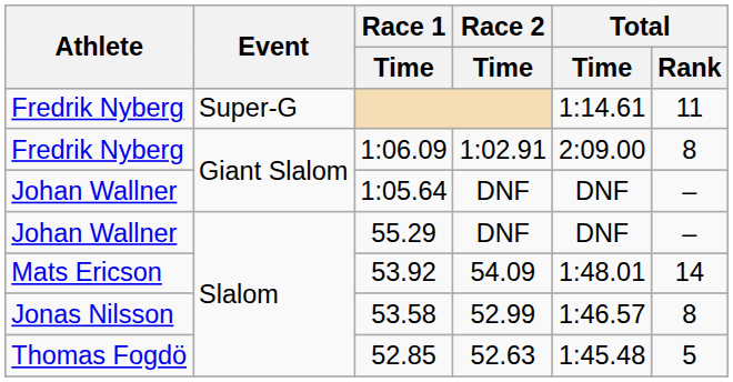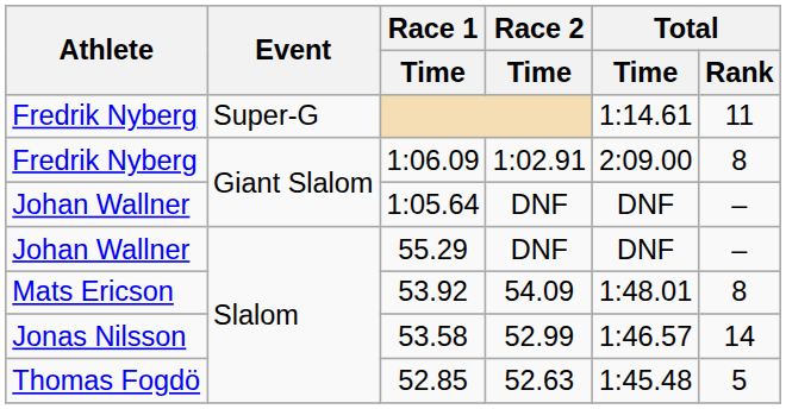 <table class="wikitable" style="font-size:90%">
 <tr>
 <th rowspan="2">Athlete</th>
 <th rowspan="2">Event</th>
 <th>Race 1</th>
 <th>Race 2</th>
 <th colspan="2">Total</th>
 </tr>
 <tr>
 <th>Time</th>
 <th>Time</th>
 <th>Time</th>
 <th>Rank</th>
 </tr>
 <tr>
 <td><a href='#'>Fredrik Nyberg</a></td>
 <td>Super-G</td>
 <td colspan="2" bgcolor="wheat"></td>
 <td align="center">1:14.61</td>
 <td align="center">11</td>
 </tr>
 <tr>
 <td><a href='#'>Fredrik Nyberg</a></td>
 <td rowspan="2">Giant Slalom</td>
 <td align="center">1:06.09</td>
 <td align="center">1:02.91</td>
 <td align="center">2:09.00</td>
 <td align="center">8</td>
 </tr>
 <tr>
 <td><a href='#'>Johan Wallner</a></td>
 <td align="center">1:05.64</td>
 <td align="center">DNF</td>
 <td align="center">DNF</td>
 <td align="center">–</td>
 </tr>
 <tr>
 <td><a href='#'>Johan Wallner</a></td>
 <td rowspan="4">Slalom</td>
 <td align="center">55.29</td>
 <td align="center">DNF</td>
 <td align="center">DNF</td>
 <td align="center">–</td>
 </tr>
 <tr>
 <td><a href='#'>Mats Ericson</a></td>
 <td align="center">53.92</td>
 <td align="center">54.09</td>
 <td align="center">1:48.01</td>
-<td align="center">14</td>
+<td align="center">8</td>
 </tr>
 <tr>
 <td><a href='#'>Jonas Nilsson</a></td>
 <td align="center">53.58</td>
 <td align="center">52.99</td>
 <td align="center">1:46.57</td>
-<td align="center">8</td>
+<td align="center">14</td>
 </tr>
 <tr>
 <td><a href='#'>Thomas Fogdö</a></td>
 <td align="center">52.85</td>
 <td align="center">52.63</td>
 <td align="center">1:45.48</td>
 <td align="center">5</td>
 </tr>
 </table>
